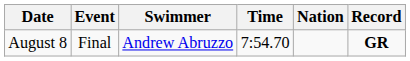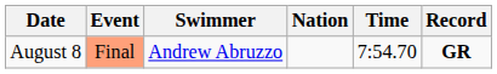 <table class="wikitable sortable" style="text-align:center">
 <tr>
 <th>Date</th>
 <th>Event</th>
 <th>Swimmer</th>
+<th>Nation</th>
 <th>Time</th>
-<th>Nation</th>
 <th>Record</th>
 </tr>
 <tr>
 <td>August 8</td>
-<td>Final</td>
+<td style="background: lightsalmon;">Final</td>
 <td align="left"><a href='#'>Andrew Abruzzo</a></td>
+<td align="left"></td>
 <td>7:54.70</td>
-<td align="left"></td>
 <td><strong>GR</strong></td>
 </tr>
 </table>
